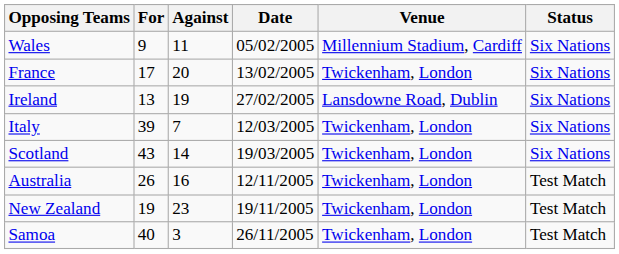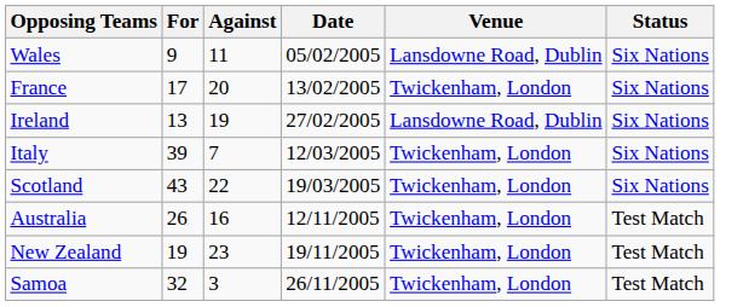 <table class="wikitable">
 <tr>
 <th>Opposing Teams</th>
 <th>For</th>
 <th>Against</th>
 <th>Date</th>
 <th>Venue</th>
 <th>Status</th>
 </tr>
 <tr>
 <td><a href='#'>Wales</a></td>
 <td>9</td>
 <td>11</td>
 <td>05/02/2005</td>
-<td><a href='#'>Millennium Stadium</a>, <a href='#'>Cardiff</a></td>
+<td><a href='#'>Lansdowne Road</a>, <a href='#'>Dublin</a></td>
 <td><a href='#'>Six Nations</a></td>
 </tr>
 <tr>
 <td><a href='#'>France</a></td>
 <td>17</td>
 <td>20</td>
 <td>13/02/2005</td>
 <td><a href='#'>Twickenham</a>, <a href='#'>London</a></td>
 <td><a href='#'>Six Nations</a></td>
 </tr>
 <tr>
 <td><a href='#'>Ireland</a></td>
 <td>13</td>
 <td>19</td>
 <td>27/02/2005</td>
 <td><a href='#'>Lansdowne Road</a>, <a href='#'>Dublin</a></td>
 <td><a href='#'>Six Nations</a></td>
 </tr>
 <tr>
 <td><a href='#'>Italy</a></td>
 <td>39</td>
 <td>7</td>
 <td>12/03/2005</td>
 <td><a href='#'>Twickenham</a>, <a href='#'>London</a></td>
 <td><a href='#'>Six Nations</a></td>
 </tr>
 <tr>
 <td><a href='#'>Scotland</a></td>
 <td>43</td>
-<td>14</td>
+<td>22</td>
 <td>19/03/2005</td>
 <td><a href='#'>Twickenham</a>, <a href='#'>London</a></td>
 <td><a href='#'>Six Nations</a></td>
 </tr>
 <tr>
 <td><a href='#'>Australia</a></td>
 <td>26</td>
 <td>16</td>
 <td>12/11/2005</td>
 <td><a href='#'>Twickenham</a>, <a href='#'>London</a></td>
 <td>Test Match</td>
 </tr>
 <tr>
 <td><a href='#'>New Zealand</a></td>
 <td>19</td>
 <td>23</td>
 <td>19/11/2005</td>
 <td><a href='#'>Twickenham</a>, <a href='#'>London</a></td>
 <td>Test Match</td>
 </tr>
 <tr>
 <td><a href='#'>Samoa</a></td>
-<td>40</td>
+<td>32</td>
 <td>3</td>
 <td>26/11/2005</td>
 <td><a href='#'>Twickenham</a>, <a href='#'>London</a></td>
 <td>Test Match</td>
 </tr>
 </table>
